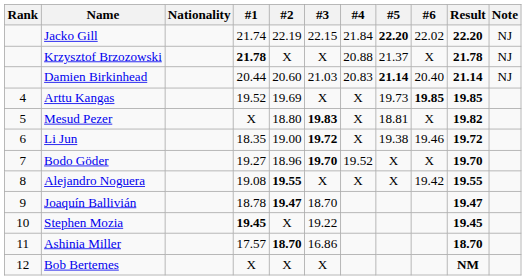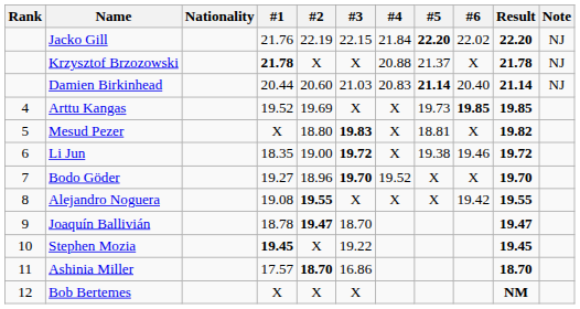 <table class="wikitable sortable" style="text-align:center">
 <tr>
 <th>Rank</th>
 <th>Name</th>
 <th>Nationality</th>
 <th>#1</th>
 <th>#2</th>
 <th>#3</th>
 <th>#4</th>
 <th>#5</th>
 <th>#6</th>
 <th>Result</th>
 <th>Note</th>
 </tr>
 <tr>
 <td></td>
 <td align=left><a href='#'>Jacko Gill</a></td>
 <td align=left></td>
-<td>21.74</td>
+<td>21.76</td>
 <td>22.19</td>
 <td>22.15</td>
 <td>21.84</td>
 <td><strong>22.20</strong></td>
 <td>22.02</td>
 <td><strong>22.20</strong></td>
 <td>NJ</td>
 </tr>
 <tr>
 <td></td>
 <td align=left><a href='#'>Krzysztof Brzozowski</a></td>
 <td align=left></td>
 <td><strong>21.78</strong></td>
 <td>X</td>
 <td>X</td>
 <td>20.88</td>
 <td>21.37</td>
 <td>X</td>
 <td><strong>21.78</strong></td>
 <td>NJ</td>
 </tr>
 <tr>
 <td></td>
 <td align=left><a href='#'>Damien Birkinhead</a></td>
 <td align=left></td>
 <td>20.44</td>
 <td>20.60</td>
 <td>21.03</td>
 <td>20.83</td>
 <td><strong>21.14</strong></td>
 <td>20.40</td>
 <td><strong>21.14</strong></td>
 <td>NJ</td>
 </tr>
 <tr>
 <td>4</td>
 <td align=left><a href='#'>Arttu Kangas</a></td>
 <td align=left></td>
 <td>19.52</td>
 <td>19.69</td>
 <td>X</td>
 <td>X</td>
 <td>19.73</td>
 <td><strong>19.85</strong></td>
 <td><strong>19.85</strong></td>
 <td></td>
 </tr>
 <tr>
 <td>5</td>
 <td align=left><a href='#'>Mesud Pezer</a></td>
 <td align=left></td>
 <td>X</td>
 <td>18.80</td>
 <td><strong>19.83</strong></td>
 <td>X</td>
 <td>18.81</td>
 <td>X</td>
 <td><strong>19.82</strong></td>
 <td></td>
 </tr>
 <tr>
 <td>6</td>
 <td align=left><a href='#'>Li Jun</a></td>
 <td align=left></td>
 <td>18.35</td>
 <td>19.00</td>
 <td><strong>19.72</strong></td>
 <td>X</td>
 <td>19.38</td>
 <td>19.46</td>
 <td><strong>19.72</strong></td>
 <td></td>
 </tr>
 <tr>
 <td>7</td>
 <td align=left><a href='#'>Bodo Göder</a></td>
 <td align=left></td>
 <td>19.27</td>
 <td>18.96</td>
 <td><strong>19.70</strong></td>
 <td>19.52</td>
 <td>X</td>
 <td>X</td>
 <td><strong>19.70</strong></td>
 <td></td>
 </tr>
 <tr>
 <td>8</td>
 <td align=left><a href='#'>Alejandro Noguera</a></td>
 <td align=left></td>
 <td>19.08</td>
 <td><strong>19.55</strong></td>
 <td>X</td>
 <td>X</td>
 <td>X</td>
 <td>19.42</td>
 <td><strong>19.55</strong></td>
 <td></td>
 </tr>
 <tr>
 <td>9</td>
 <td align=left><a href='#'>Joaquín Ballivián</a></td>
 <td align=left></td>
 <td>18.78</td>
 <td><strong>19.47</strong></td>
 <td>18.70</td>
 <td></td>
 <td></td>
 <td></td>
 <td><strong>19.47</strong></td>
 <td></td>
 </tr>
 <tr>
 <td>10</td>
 <td align=left><a href='#'>Stephen Mozia</a></td>
 <td align=left></td>
 <td><strong>19.45</strong></td>
 <td>X</td>
 <td>19.22</td>
 <td></td>
 <td></td>
 <td></td>
 <td><strong>19.45</strong></td>
 <td></td>
 </tr>
 <tr>
 <td>11</td>
 <td align=left><a href='#'>Ashinia Miller</a></td>
 <td align=left></td>
 <td>17.57</td>
 <td><strong>18.70</strong></td>
 <td>16.86</td>
 <td></td>
 <td></td>
 <td></td>
 <td><strong>18.70</strong></td>
 <td></td>
 </tr>
 <tr>
 <td>12</td>
 <td align=left><a href='#'>Bob Bertemes</a></td>
 <td align=left></td>
 <td>X</td>
 <td>X</td>
 <td>X</td>
 <td></td>
 <td></td>
 <td></td>
 <td><strong>NM</strong></td>
 <td></td>
 </tr>
 </table>
